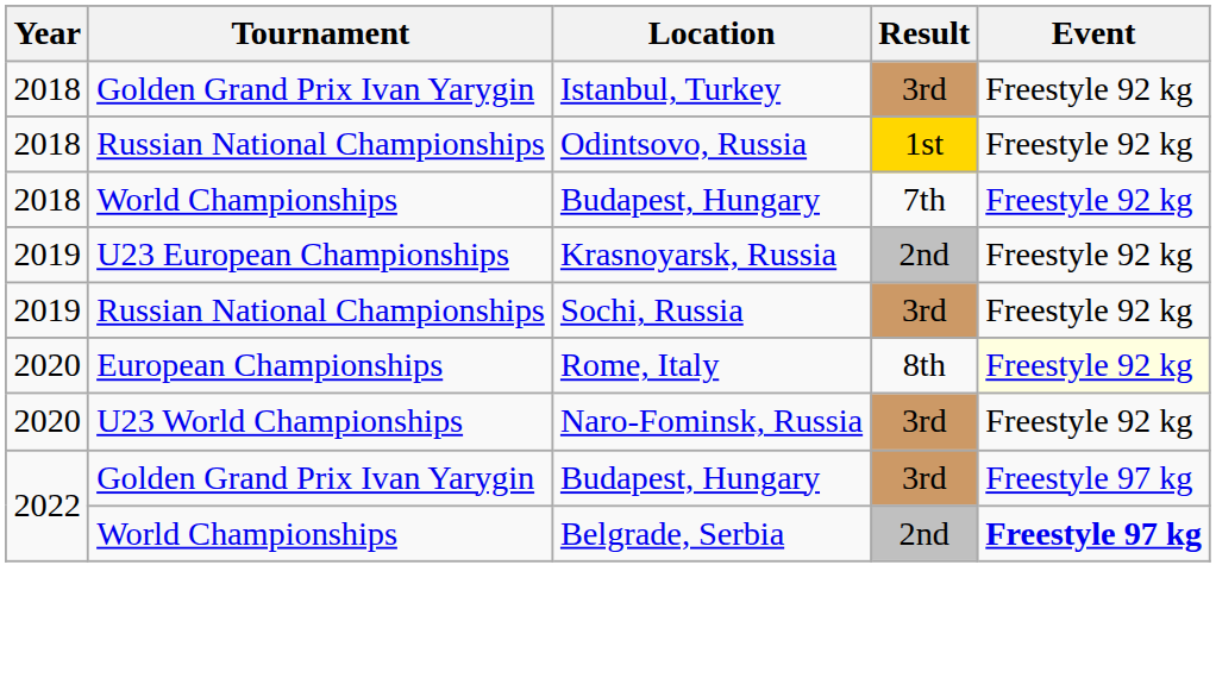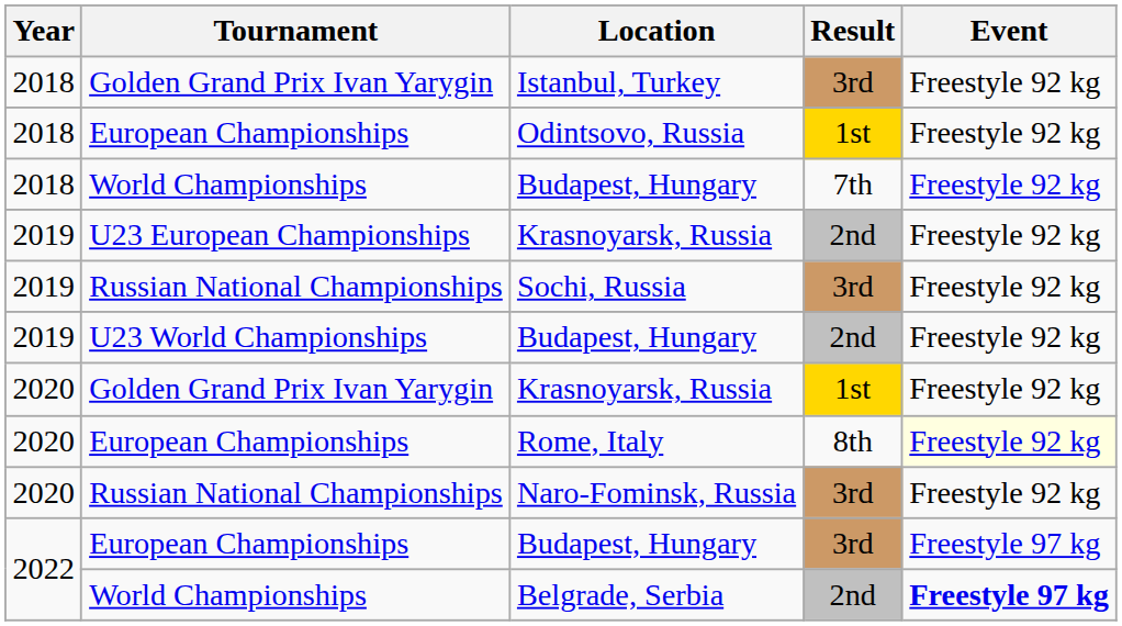 <table class="wikitable" style="font-size:95%;">
 <tr>
 <th>Year</th>
 <th>Tournament</th>
 <th>Location</th>
 <th>Result</th>
 <th>Event</th>
 </tr>
 <tr>
 <td>2018</td>
 <td><a href='#'>Golden Grand Prix Ivan Yarygin</a></td>
 <td> <a href='#'>Istanbul, Turkey</a></td>
 <td align="center" bgcolor="cc9966">3rd</td>
 <td>Freestyle 92 kg</td>
 </tr>
 <tr>
 <td>2018</td>
-<td><a href='#'>Russian National Championships</a></td>
+<td><a href='#'>European Championships</a></td>
 <td> <a href='#'>Odintsovo, Russia</a></td>
 <td align="center" bgcolor="#FFD700">1st</td>
 <td>Freestyle 92 kg</td>
 </tr>
 <tr>
 <td>2018</td>
 <td><a href='#'>World Championships</a></td>
 <td> <a href='#'>Budapest, Hungary</a></td>
 <td align="center" bgcolor=>7th</td>
 <td><a href='#'>Freestyle 92 kg</a></td>
 </tr>
 <tr>
 <td>2019</td>
 <td><a href='#'>U23 European Championships</a></td>
 <td> <a href='#'>Krasnoyarsk, Russia</a></td>
 <td align="center" bgcolor="C0C0C0">2nd</td>
 <td>Freestyle 92 kg</td>
 </tr>
 <tr>
 <td>2019</td>
 <td><a href='#'>Russian National Championships</a></td>
 <td> <a href='#'>Sochi, Russia</a></td>
 <td align="center" bgcolor="cc9966">3rd</td>
 <td>Freestyle 92 kg</td>
 </tr>
 <tr>
+<td>2019</td>
+<td><a href='#'>U23 World Championships</a></td>
+<td> <a href='#'>Budapest, Hungary</a></td>
+<td align="center" bgcolor="C0C0C0">2nd</td>
+<td>Freestyle 92 kg</td>
+</tr>
+<tr>
+<td>2020</td>
+<td><a href='#'>Golden Grand Prix Ivan Yarygin</a></td>
+<td> <a href='#'>Krasnoyarsk, Russia</a></td>
+<td align="center" bgcolor="#FFD700">1st</td>
+<td>Freestyle 92 kg</td>
+</tr>
+<tr>
 <td>2020</td>
 <td><a href='#'>European Championships</a></td>
 <td> <a href='#'>Rome, Italy</a></td>
 <td align="center" bgcolor=>8th</td>
 <td style="background: lightyellow;"><a href='#'>Freestyle 92 kg</a></td>
 </tr>
 <tr>
 <td>2020</td>
-<td><a href='#'>U23 World Championships</a></td>
+<td><a href='#'>Russian National Championships</a></td>
 <td> <a href='#'>Naro-Fominsk, Russia</a></td>
 <td align="center" bgcolor="cc9966">3rd</td>
 <td>Freestyle 92 kg</td>
 </tr>
 <tr>
 <td rowspan=2>2022</td>
-<td><a href='#'>Golden Grand Prix Ivan Yarygin</a></td>
+<td><a href='#'>European Championships</a></td>
 <td> <a href='#'>Budapest, Hungary</a></td>
 <td align="center" bgcolor="cc9966">3rd</td>
 <td><a href='#'>Freestyle 97 kg</a></td>
 </tr>
 <tr>
 <td><a href='#'>World Championships</a></td>
 <td> <a href='#'>Belgrade, Serbia</a></td>
 <td align="center" bgcolor=silver>2nd</td>
 <td><strong><a href='#'>Freestyle 97 kg</a></strong></td>
 </tr>
 </table>
